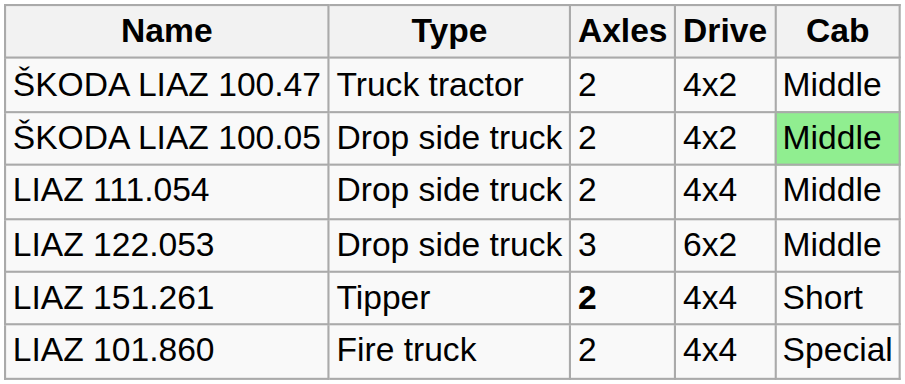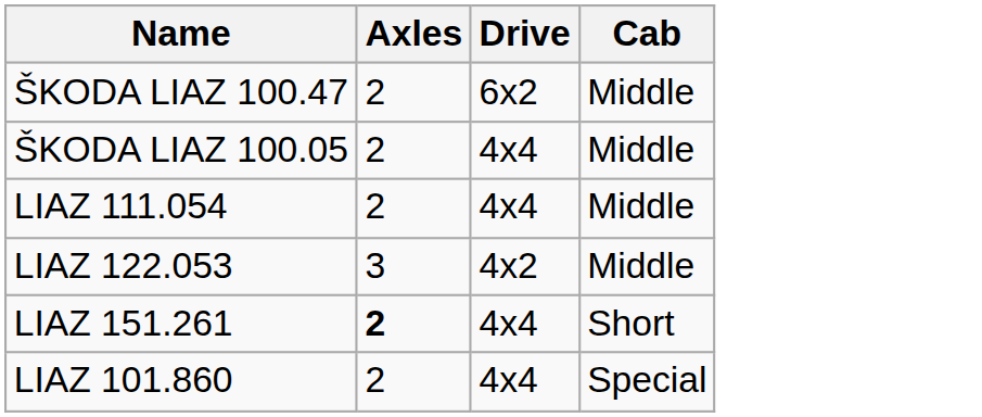 <table class="wikitable">
 <tr>
 <th>Name</th>
-<th>Type</th>
 <th>Axles</th>
 <th>Drive</th>
 <th>Cab</th>
 </tr>
 <tr>
 <td>ŠKODA LIAZ 100.47</td>
-<td>Truck tractor</td>
 <td>2</td>
-<td>4x2</td>
+<td>6x2</td>
 <td>Middle</td>
 </tr>
 <tr>
 <td>ŠKODA LIAZ 100.05</td>
-<td>Drop side truck</td>
 <td>2</td>
-<td>4x2</td>
-<td style="background: lightgreen;">Middle</td>
+<td>4x4</td>
+<td>Middle</td>
 </tr>
 <tr>
 <td>LIAZ 111.054</td>
-<td>Drop side truck</td>
 <td>2</td>
 <td>4x4</td>
 <td>Middle</td>
 </tr>
 <tr>
 <td>LIAZ 122.053</td>
-<td>Drop side truck</td>
 <td>3</td>
-<td>6x2</td>
+<td>4x2</td>
 <td>Middle</td>
 </tr>
 <tr>
 <td>LIAZ 151.261</td>
-<td>Tipper</td>
 <td><strong>2</strong></td>
 <td>4x4</td>
 <td>Short</td>
 </tr>
 <tr>
 <td>LIAZ 101.860</td>
-<td>Fire truck</td>
 <td>2</td>
 <td>4x4</td>
 <td>Special</td>
 </tr>
 </table>
